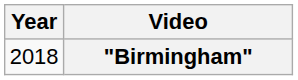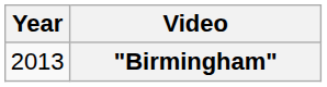 <table class="wikitable plainrowheaders">
 <tr>
 <th>Year</th>
 <th style="width:10em;">Video</th>
 </tr>
 <tr>
-<td>2018</td>
+<td>2013</td>
 <th scope="row">"Birmingham"</th>
 </tr>
 </table>
